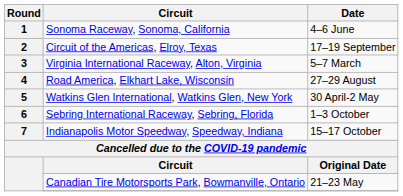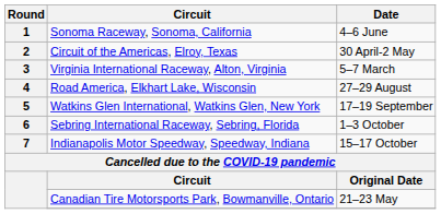 <table class="wikitable" style="font-size:85%;">
 <tr>
 <th>Round</th>
 <th>Circuit</th>
 <th>Date</th>
 </tr>
 <tr>
 <th>1</th>
 <td> <a href='#'>Sonoma Raceway</a>, <a href='#'>Sonoma, California</a></td>
 <td>4–6 June</td>
 </tr>
 <tr>
 <th>2</th>
 <td> <a href='#'>Circuit of the Americas</a>, <a href='#'>Elroy, Texas</a></td>
-<td>17–19 September</td>
+<td>30 April-2 May</td>
 </tr>
 <tr>
 <th>3</th>
 <td> <a href='#'>Virginia International Raceway</a>, <a href='#'>Alton, Virginia</a></td>
 <td>5–7 March</td>
 </tr>
 <tr>
 <th>4</th>
 <td> <a href='#'>Road America</a>, <a href='#'>Elkhart Lake, Wisconsin</a></td>
 <td>27–29 August</td>
 </tr>
 <tr>
 <th>5</th>
 <td> <a href='#'>Watkins Glen International</a>, <a href='#'>Watkins Glen, New York</a></td>
-<td>30 April-2 May</td>
+<td>17–19 September</td>
 </tr>
 <tr>
 <th>6</th>
 <td> <a href='#'>Sebring International Raceway</a>, <a href='#'>Sebring, Florida</a></td>
 <td>1–3 October</td>
 </tr>
 <tr>
 <th>7</th>
 <td> <a href='#'>Indianapolis Motor Speedway</a>, <a href='#'>Speedway, Indiana</a></td>
 <td>15–17 October</td>
 </tr>
 <tr>
 <th colspan=7><em>Cancelled due to the <a href='#'>COVID-19 pandemic</a></em></th>
 </tr>
 <tr>
 <th rowspan=8></th>
 <th>Circuit</th>
 <th>Original Date</th>
 </tr>
 <tr>
 <td> <a href='#'>Canadian Tire Motorsports Park</a>, <a href='#'>Bowmanville, Ontario</a></td>
 <td>21–23 May</td>
 </tr>
 <tr>
 </tr>
 </table>
